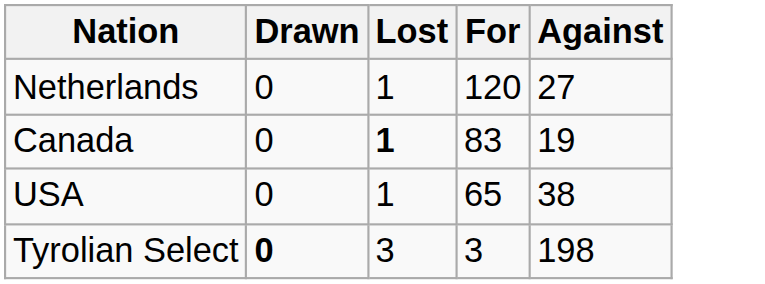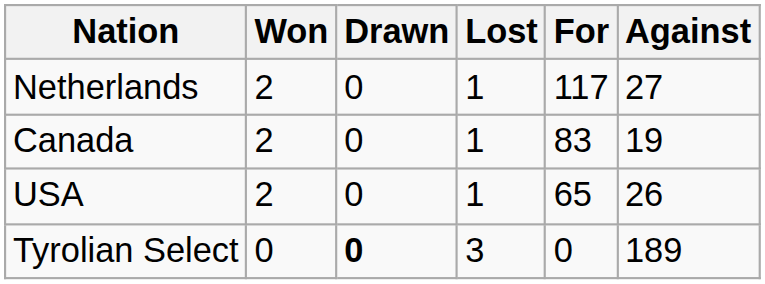 <table class="wikitable">
 <tr>
 <th>Nation</th>
+<th>Won</th>
 <th>Drawn</th>
 <th>Lost</th>
 <th>For</th>
 <th>Against</th>
 </tr>
 <tr>
 <td>Netherlands</td>
+<td>2</td>
 <td>0</td>
 <td>1</td>
-<td>120</td>
+<td>117</td>
 <td>27</td>
 </tr>
 <tr>
 <td>Canada</td>
+<td>2</td>
 <td>0</td>
-<td><strong>1</strong></td>
+<td>1</td>
 <td>83</td>
 <td>19</td>
 </tr>
 <tr>
 <td>USA</td>
+<td>2</td>
 <td>0</td>
 <td>1</td>
 <td>65</td>
-<td>38</td>
+<td>26</td>
 </tr>
 <tr>
 <td>Tyrolian Select</td>
+<td>0</td>
 <td><strong>0</strong></td>
 <td>3</td>
-<td>3</td>
-<td>198</td>
+<td>0</td>
+<td>189</td>
 </tr>
 </table>
